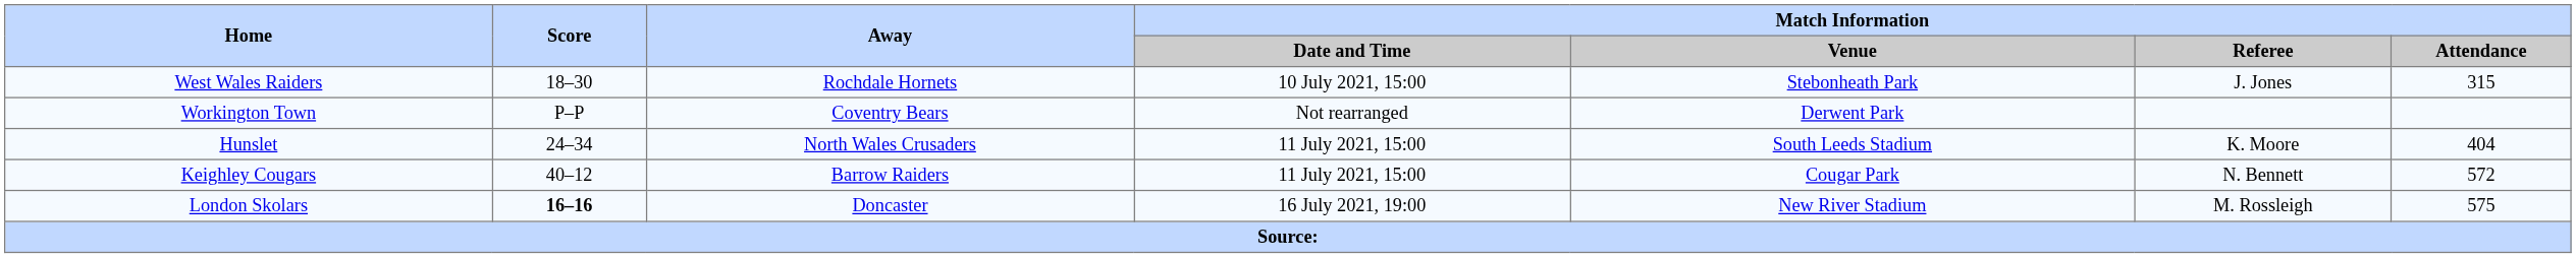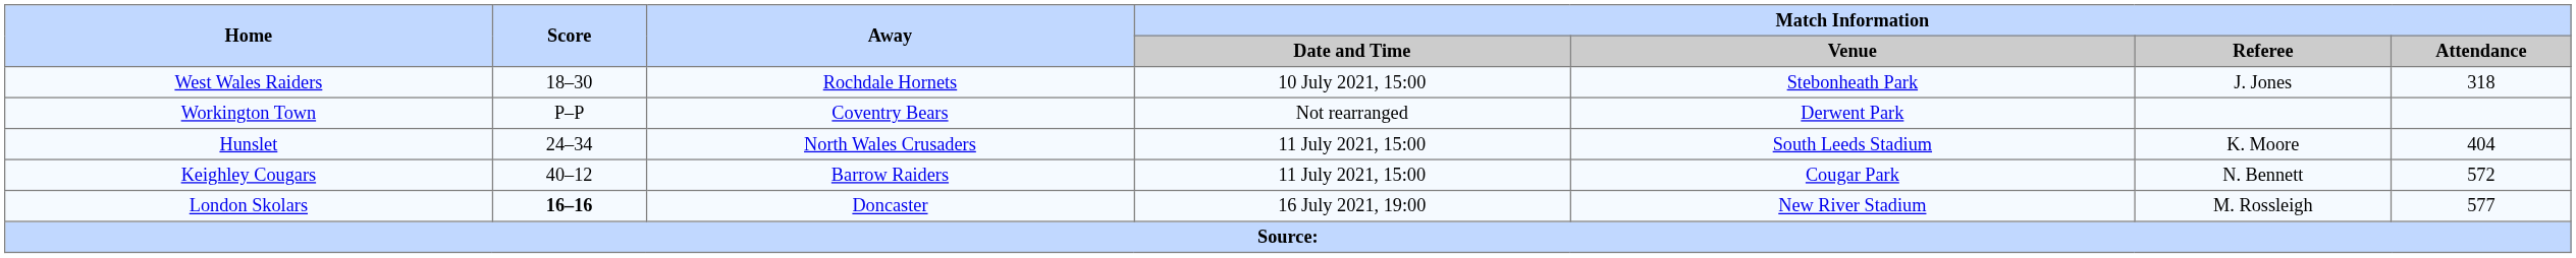 <table border=1 style="border-collapse:collapse; font-size:90%; text-align:center;" cellpadding=3 cellspacing=0 width=100%>
 <tr style="background:#C1D8ff;">
 <th scope="col" rowspan=2 width=19%>Home</th>
 <th scope="col" rowspan=2 width=6%>Score</th>
 <th scope="col" rowspan=2 width=19%>Away</th>
 <th colspan=4>Match Information</th>
 </tr>
 <tr style="background:#CCCCCC;">
 <th scope="col" width=17%>Date and Time</th>
 <th scope="col" width=22%>Venue</th>
 <th scope="col" width=10%>Referee</th>
 <th scope="col" width=7%>Attendance</th>
 </tr>
 <tr style="background:#F5FAFF;">
 <td> <a href='#'>West Wales Raiders</a></td>
 <td>18–30</td>
 <td> <a href='#'>Rochdale Hornets</a></td>
 <td>10 July 2021, 15:00</td>
 <td><a href='#'>Stebonheath Park</a></td>
 <td>J. Jones</td>
-<td>315</td>
+<td>318</td>
 </tr>
 <tr style="background:#F5FAFF;">
 <td> <a href='#'>Workington Town</a></td>
 <td>P–P</td>
 <td> <a href='#'>Coventry Bears</a></td>
 <td>Not rearranged</td>
 <td><a href='#'>Derwent Park</a></td>
 <td></td>
 <td></td>
 </tr>
 <tr style="background:#F5FAFF;">
 <td> <a href='#'>Hunslet</a></td>
 <td>24–34</td>
 <td> <a href='#'>North Wales Crusaders</a></td>
 <td>11 July 2021, 15:00</td>
 <td><a href='#'>South Leeds Stadium</a></td>
 <td>K. Moore</td>
 <td>404</td>
 </tr>
 <tr style="background:#F5FAFF;">
 <td> <a href='#'>Keighley Cougars</a></td>
 <td>40–12</td>
 <td> <a href='#'>Barrow Raiders</a></td>
 <td>11 July 2021, 15:00</td>
 <td><a href='#'>Cougar Park</a></td>
 <td>N. Bennett</td>
 <td>572</td>
 </tr>
 <tr style="background:#F5FAFF;">
 <td> <a href='#'>London Skolars</a></td>
 <td><strong>16–16</strong></td>
 <td> <a href='#'>Doncaster</a></td>
 <td>16 July 2021, 19:00</td>
 <td><a href='#'>New River Stadium</a></td>
 <td>M. Rossleigh</td>
-<td>575</td>
+<td>577</td>
 </tr>
 <tr style="background:#c1d8ff;">
 <th colspan=7>Source:</th>
 </tr>
 </table>
